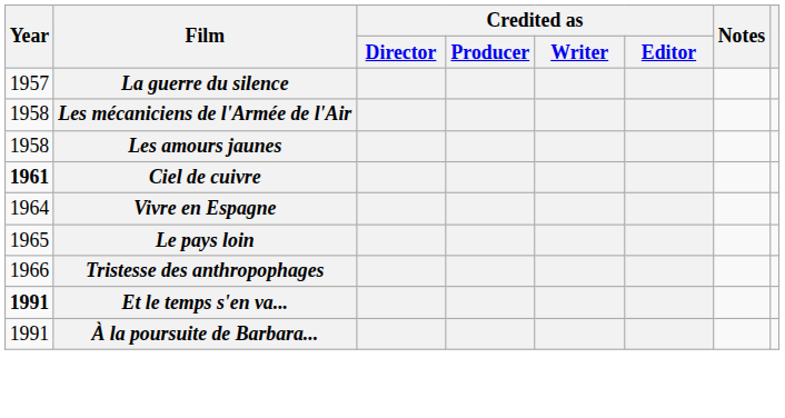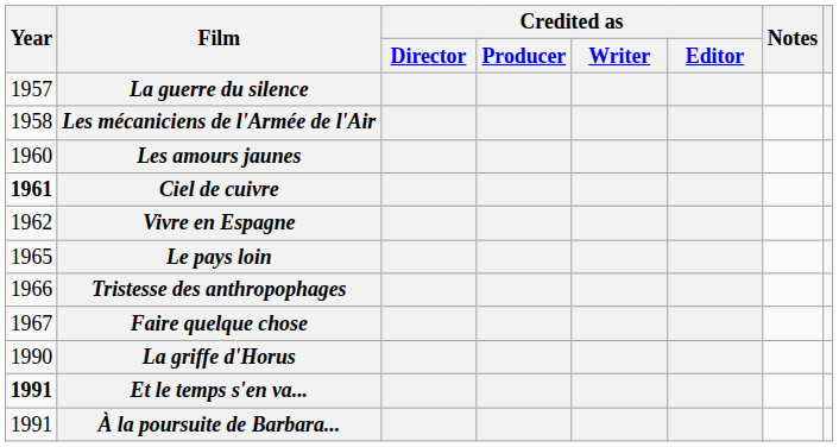 <table class="wikitable plainrowheaders">
 <tr>
 <th scope="col" rowspan="2">Year</th>
 <th rowspan="2" scope="col">Film</th>
 <th scope="col" colspan="4">Credited as</th>
 <th scope="col" rowspan="2" class="unsortable">Notes</th>
 <th scope="col" rowspan="2" class="unsortable"></th>
 </tr>
 <tr>
 <th width="65"><a href='#'>Director</a></th>
 <th width="65"><a href='#'>Producer</a></th>
 <th width="65"><a href='#'>Writer</a></th>
 <th width="65"><a href='#'>Editor</a></th>
 </tr>
 <tr>
 <td>1957</td>
 <th scope="row"><em>La guerre du silence</em></th>
 <th></th>
 <th></th>
 <th></th>
 <th></th>
 <td align="center"></td>
 <td align="center"></td>
 </tr>
 <tr>
 <td>1958</td>
 <th scope="row"><em>Les mécaniciens de l'Armée de l'Air</em></th>
 <th></th>
 <th></th>
 <th></th>
 <th></th>
 <td align="center"></td>
 <td align="center"></td>
 </tr>
 <tr>
-<td>1958</td>
+<td>1960</td>
 <th scope="row"><em>Les amours jaunes</em></th>
 <th></th>
 <th></th>
 <th></th>
 <th></th>
 <td align="center"></td>
 <td align="center"></td>
 </tr>
 <tr>
 <td><strong>1961</strong></td>
 <th scope="row"><em>Ciel de cuivre</em></th>
 <th></th>
 <th></th>
 <th></th>
 <th></th>
 <td align="center"></td>
 <td align="center"></td>
 </tr>
 <tr>
-<td>1964</td>
+<td>1962</td>
 <th scope="row"><em>Vivre en Espagne</em></th>
 <th></th>
 <th></th>
 <th></th>
 <th></th>
 <td align="center"></td>
 <td align="center"></td>
 </tr>
 <tr>
 <td>1965</td>
 <th scope="row"><em>Le pays loin</em></th>
 <th></th>
 <th></th>
 <th></th>
 <th></th>
 <td align="center"></td>
 <td align="center"></td>
 </tr>
 <tr>
 <td>1966</td>
 <th scope="row"><em>Tristesse des anthropophages</em></th>
 <th></th>
 <th></th>
 <th></th>
 <th></th>
 <td align="center"></td>
 <td align="center"></td>
 </tr>
 <tr>
+<td>1967</td>
+<th scope="row"><em>Faire quelque chose</em></th>
+<th></th>
+<th></th>
+<th></th>
+<th></th>
+<td align="center"></td>
+<td align="center"></td>
+</tr>
+<tr>
+<td>1990</td>
+<th scope="row"><em>La griffe d'Horus</em> </th>
+<th></th>
+<th></th>
+<th></th>
+<th></th>
+<td align="center"></td>
+<td align="center"></td>
+</tr>
+<tr>
 <td><strong>1991</strong></td>
 <th scope="row"><em>Et le temps s'en va...</em></th>
 <th></th>
 <th></th>
 <th></th>
 <th></th>
 <td align="center"></td>
 <td align="center"></td>
 </tr>
 <tr>
 <td>1991</td>
 <th scope="row"><em>À la poursuite de Barbara...</em></th>
 <th></th>
 <th></th>
 <th></th>
 <th></th>
 <td align="center"></td>
 <td align="center"></td>
 </tr>
 </table>
